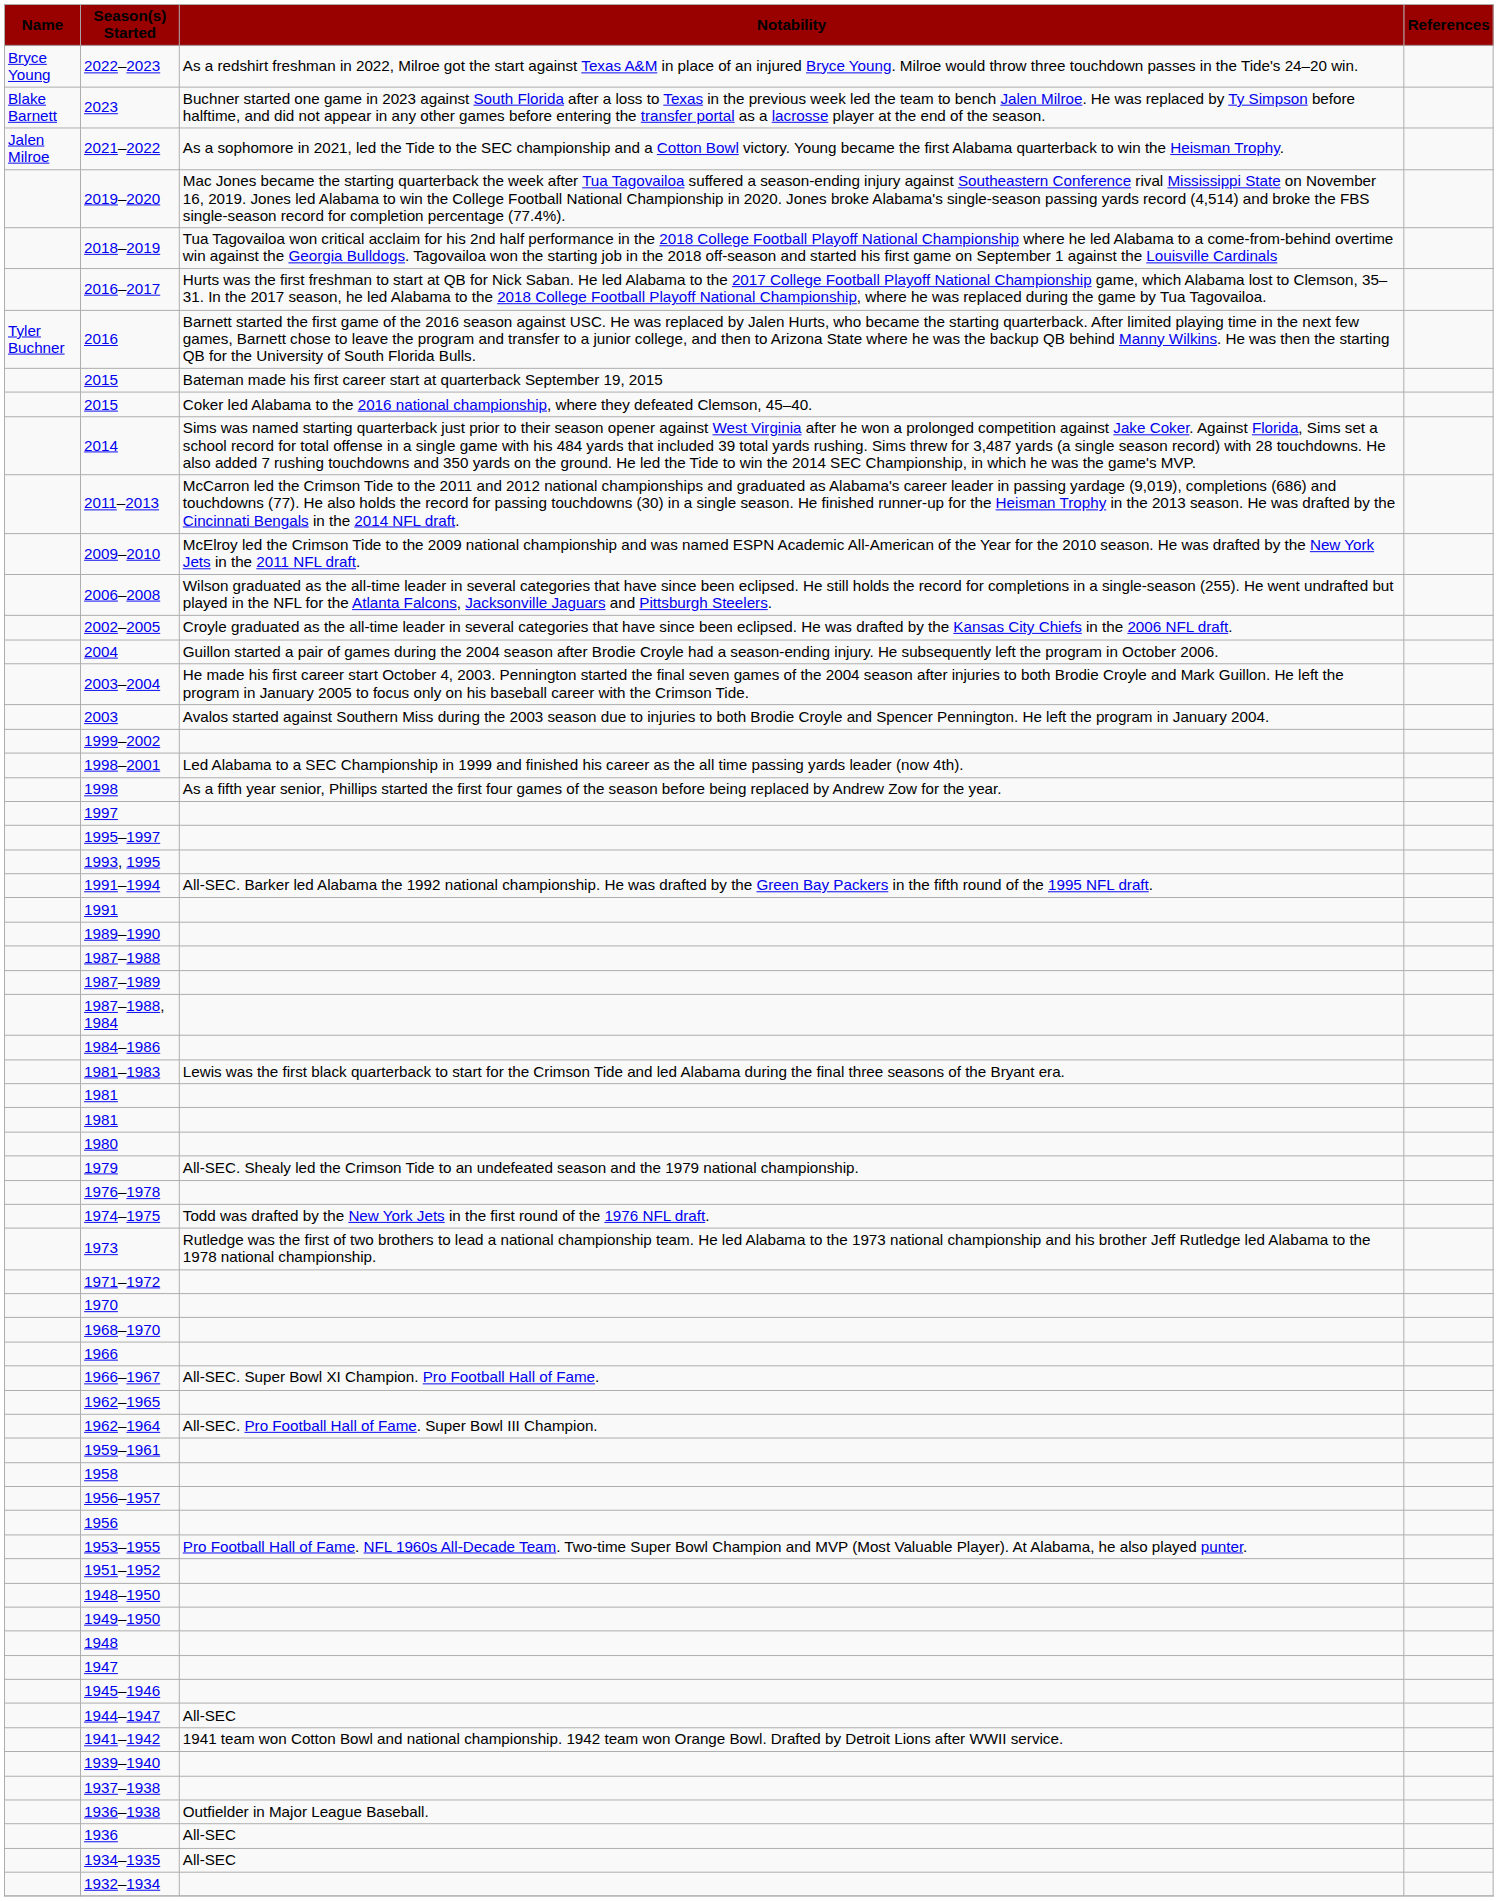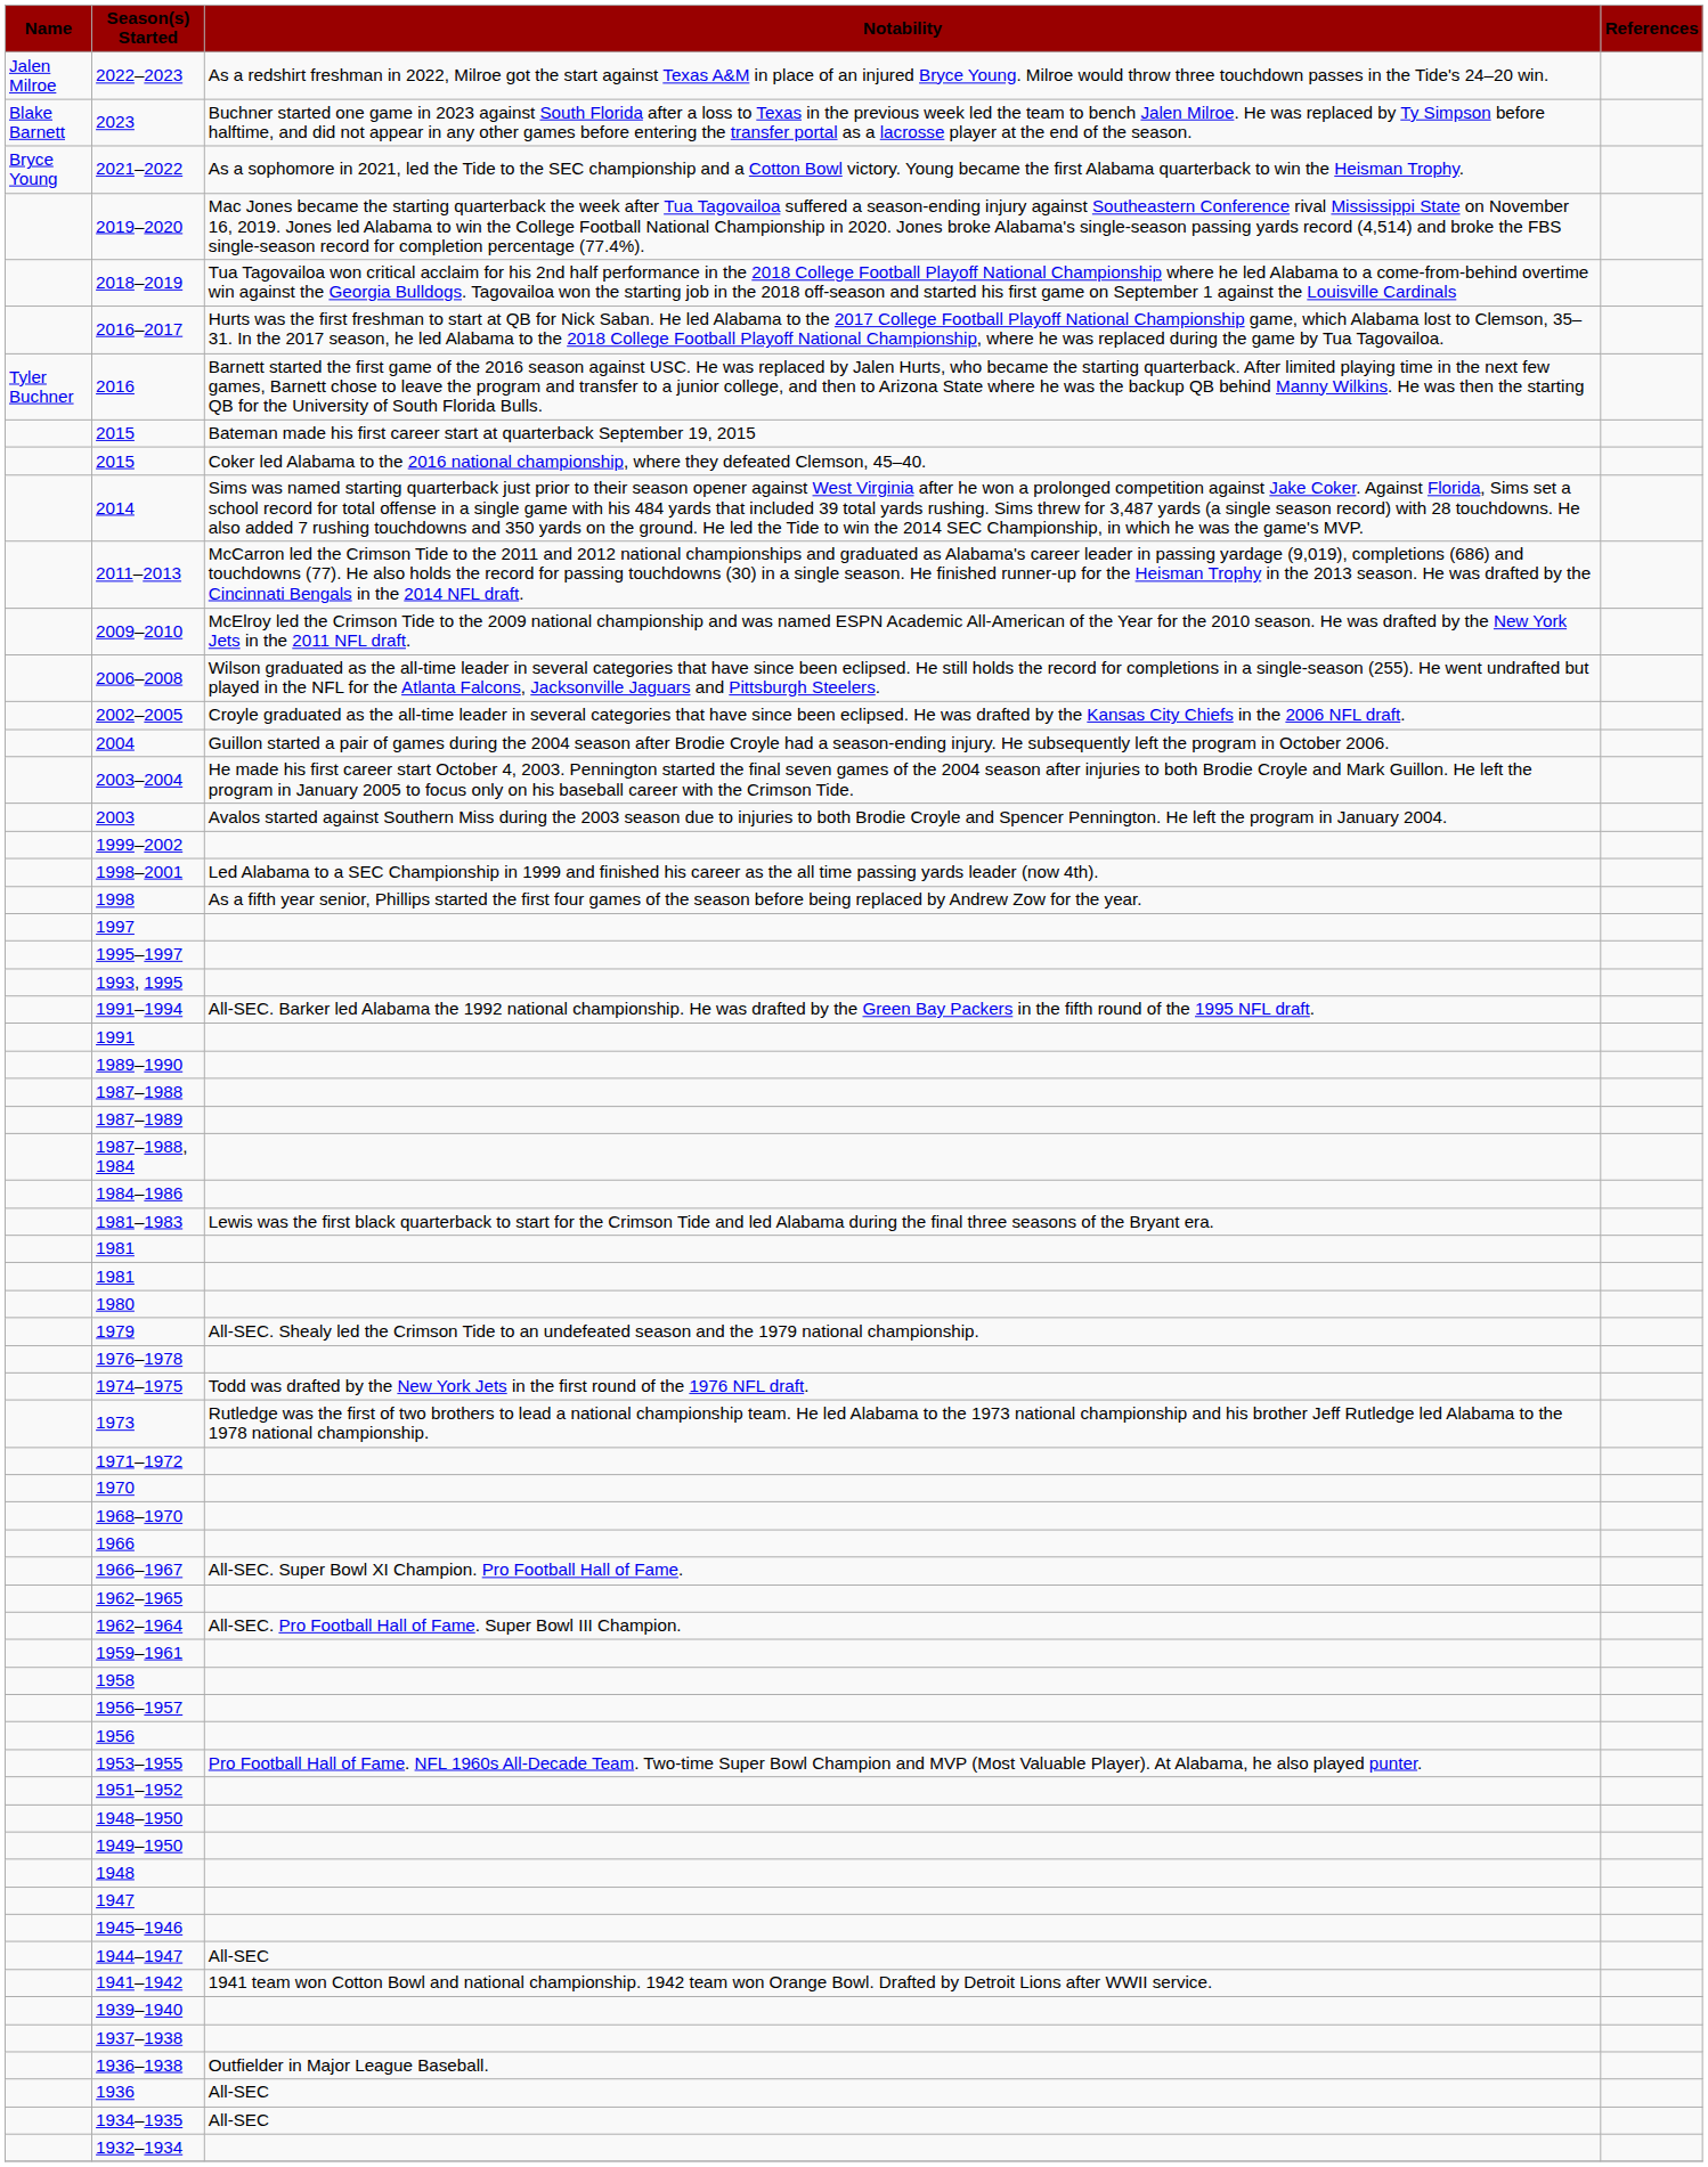 <table class="wikitable sortable" style="text-align:left;">
 <tr>
 <th style="background:#990000;"><span>Name</span></th>
 <th style="background:#990000;"><span>Season(s) Started</span></th>
 <th style="background:#990000;"><span>Notability</span></th>
 <th style="background:#990000;"><span>References</span></th>
 </tr>
 <tr>
-<td><a href='#'>Bryce Young</a></td>
+<td><a href='#'>Jalen Milroe</a></td>
 <td><a href='#'>2022</a>–<a href='#'>2023</a></td>
 <td>As a redshirt freshman in 2022, Milroe got the start against <a href='#'>Texas A&M</a> in place of an injured <a href='#'>Bryce Young</a>. Milroe would throw three touchdown passes in the Tide's 24–20 win.</td>
 <td></td>
 </tr>
 <tr>
 <td><a href='#'>Blake Barnett</a></td>
 <td><a href='#'>2023</a></td>
 <td>Buchner started one game in 2023 against <a href='#'>South Florida</a> after a loss to <a href='#'>Texas</a> in the previous week led the team to bench <a href='#'>Jalen Milroe</a>. He was replaced by <a href='#'>Ty Simpson</a> before halftime, and did not appear in any other games before entering the <a href='#'>transfer portal</a> as a <a href='#'>lacrosse</a> player at the end of the season.</td>
 <td></td>
 </tr>
 <tr>
-<td><a href='#'>Jalen Milroe</a></td>
+<td><a href='#'>Bryce Young</a></td>
 <td><a href='#'>2021</a>–<a href='#'>2022</a></td>
 <td>As a sophomore in 2021, led the Tide to the SEC championship and a <a href='#'>Cotton Bowl</a> victory. Young became the first Alabama quarterback to win the <a href='#'>Heisman Trophy</a>.</td>
 <td></td>
 </tr>
 <tr>
 <td></td>
 <td><a href='#'>2019</a>–<a href='#'>2020</a></td>
 <td>Mac Jones became the starting quarterback the week after <a href='#'>Tua Tagovailoa</a> suffered a season-ending injury against <a href='#'>Southeastern Conference</a> rival <a href='#'>Mississippi State</a> on November 16, 2019. Jones led Alabama to win the College Football National Championship in 2020. Jones broke Alabama's single-season passing yards record (4,514) and broke the FBS single-season record for completion percentage (77.4%).</td>
 <td></td>
 </tr>
 <tr>
 <td></td>
 <td><a href='#'>2018</a>–<a href='#'>2019</a></td>
 <td>Tua Tagovailoa won critical acclaim for his 2nd half performance in the <a href='#'>2018 College Football Playoff National Championship</a> where he led Alabama to a come-from-behind overtime win against the <a href='#'>Georgia Bulldogs</a>. Tagovailoa won the starting job in the 2018 off-season and started his first game on September 1 against the <a href='#'>Louisville Cardinals</a></td>
 <td></td>
 </tr>
 <tr>
 <td></td>
 <td><a href='#'>2016</a>–<a href='#'>2017</a></td>
 <td>Hurts was the first freshman to start at QB for Nick Saban. He led Alabama to the <a href='#'>2017 College Football Playoff National Championship</a> game, which Alabama lost to Clemson, 35–31. In the 2017 season, he led Alabama to the <a href='#'>2018 College Football Playoff National Championship</a>, where he was replaced during the game by Tua Tagovailoa.</td>
 <td></td>
 </tr>
 <tr>
 <td><a href='#'>Tyler Buchner</a></td>
 <td><a href='#'>2016</a></td>
 <td>Barnett started the first game of the 2016 season against USC.  He was replaced by Jalen Hurts, who became the starting quarterback.  After limited playing time in the next few games, Barnett chose to leave the program and transfer to a junior college, and then to Arizona State where he was the backup QB behind <a href='#'>Manny Wilkins</a>. He was then the starting QB for the University of South Florida Bulls.</td>
 <td></td>
 </tr>
 <tr>
 <td></td>
 <td><a href='#'>2015</a></td>
 <td>Bateman made his first career start at quarterback September 19, 2015</td>
 <td></td>
 </tr>
 <tr>
 <td></td>
 <td><a href='#'>2015</a></td>
 <td>Coker led Alabama to the <a href='#'>2016 national championship</a>, where they defeated Clemson, 45–40.</td>
 <td></td>
 </tr>
 <tr>
 <td></td>
 <td><a href='#'>2014</a></td>
 <td>Sims was named starting quarterback just prior to their season opener against <a href='#'>West Virginia</a> after he won a prolonged competition against <a href='#'>Jake Coker</a>. Against <a href='#'>Florida</a>, Sims set a school record for total offense in a single game with his 484 yards that included 39 total yards rushing. Sims threw for 3,487 yards (a single season record) with 28 touchdowns. He also added 7 rushing touchdowns and 350 yards on the ground.  He led the Tide to win the 2014 SEC Championship, in which he was the game's MVP.</td>
 <td></td>
 </tr>
 <tr>
 <td></td>
 <td><a href='#'>2011</a>–<a href='#'>2013</a></td>
 <td>McCarron led the Crimson Tide to the 2011 and 2012 national championships and graduated as Alabama's career leader in passing yardage (9,019), completions (686) and touchdowns (77). He also holds the record for passing touchdowns (30) in a single season. He finished runner-up for the <a href='#'>Heisman Trophy</a> in the 2013 season. He was drafted by the <a href='#'>Cincinnati Bengals</a> in the <a href='#'>2014 NFL draft</a>.</td>
 <td></td>
 </tr>
 <tr>
 <td></td>
 <td><a href='#'>2009</a>–<a href='#'>2010</a></td>
 <td>McElroy led the Crimson Tide to the 2009 national championship and was named ESPN Academic All-American of the Year for the 2010 season. He was drafted by the <a href='#'>New York Jets</a> in the <a href='#'>2011 NFL draft</a>.</td>
 <td></td>
 </tr>
 <tr>
 <td></td>
 <td><a href='#'>2006</a>–<a href='#'>2008</a></td>
 <td>Wilson graduated as the all-time leader in several categories that have since been eclipsed. He still holds the record for completions in a single-season (255). He went undrafted but played in the NFL for the <a href='#'>Atlanta Falcons</a>, <a href='#'>Jacksonville Jaguars</a> and <a href='#'>Pittsburgh Steelers</a>.</td>
 <td></td>
 </tr>
 <tr>
 <td></td>
 <td><a href='#'>2002</a>–<a href='#'>2005</a></td>
 <td>Croyle graduated as the all-time leader in several categories that have since been eclipsed. He was drafted by the <a href='#'>Kansas City Chiefs</a> in the <a href='#'>2006 NFL draft</a>.</td>
 <td></td>
 </tr>
 <tr>
 <td></td>
 <td><a href='#'>2004</a></td>
 <td>Guillon started a pair of games during the 2004 season after Brodie Croyle had a season-ending injury. He subsequently left the program in October 2006.</td>
 <td></td>
 </tr>
 <tr>
 <td></td>
 <td><a href='#'>2003</a>–<a href='#'>2004</a></td>
 <td>He made his first career start October 4, 2003. Pennington started the final seven games of the 2004 season after injuries to both Brodie Croyle and Mark Guillon. He left the program in January 2005 to focus only on his baseball career with the Crimson Tide.</td>
 <td></td>
 </tr>
 <tr>
 <td></td>
 <td><a href='#'>2003</a></td>
 <td>Avalos started against Southern Miss during the 2003 season due to injuries to both Brodie Croyle and Spencer Pennington. He left the program in January 2004.</td>
 <td></td>
 </tr>
 <tr>
 <td></td>
 <td><a href='#'>1999</a>–<a href='#'>2002</a></td>
 <td></td>
 <td></td>
 </tr>
 <tr>
 <td></td>
 <td><a href='#'>1998</a>–<a href='#'>2001</a></td>
 <td>Led Alabama to a SEC Championship in 1999 and finished his career as the all time passing yards leader (now 4th).</td>
 <td></td>
 </tr>
 <tr>
 <td></td>
 <td><a href='#'>1998</a></td>
 <td>As a fifth year senior, Phillips started the first four games of the season before being replaced by Andrew Zow for the year.</td>
 <td></td>
 </tr>
 <tr>
 <td></td>
 <td><a href='#'>1997</a></td>
 <td></td>
 <td></td>
 </tr>
 <tr>
 <td></td>
 <td><a href='#'>1995</a>–<a href='#'>1997</a></td>
 <td></td>
 <td></td>
 </tr>
 <tr>
 <td></td>
 <td><a href='#'>1993</a>, <a href='#'>1995</a></td>
 <td></td>
 <td></td>
 </tr>
 <tr>
 <td></td>
 <td><a href='#'>1991</a>–<a href='#'>1994</a></td>
 <td>All-SEC. Barker led Alabama the 1992 national championship. He was drafted by the <a href='#'>Green Bay Packers</a> in the fifth round of the <a href='#'>1995 NFL draft</a>.</td>
 <td></td>
 </tr>
 <tr>
 <td></td>
 <td><a href='#'>1991</a></td>
 <td></td>
 <td></td>
 </tr>
 <tr>
 <td></td>
 <td><a href='#'>1989</a>–<a href='#'>1990</a></td>
 <td></td>
 <td></td>
 </tr>
 <tr>
 <td></td>
 <td><a href='#'>1987</a>–<a href='#'>1988</a></td>
 <td></td>
 <td></td>
 </tr>
 <tr>
 <td></td>
 <td><a href='#'>1987</a>–<a href='#'>1989</a></td>
 <td></td>
 <td></td>
 </tr>
 <tr>
 <td></td>
 <td><a href='#'>1987</a>–<a href='#'>1988</a>, <a href='#'>1984</a></td>
 <td></td>
 <td></td>
 </tr>
 <tr>
 <td></td>
 <td><a href='#'>1984</a>–<a href='#'>1986</a></td>
 <td></td>
 <td></td>
 </tr>
 <tr>
 <td></td>
 <td><a href='#'>1981</a>–<a href='#'>1983</a></td>
 <td>Lewis was the first black quarterback to start for the Crimson Tide and led Alabama during the final three seasons of the Bryant era.</td>
 <td></td>
 </tr>
 <tr>
 <td></td>
 <td><a href='#'>1981</a></td>
 <td></td>
 <td></td>
 </tr>
 <tr>
 <td></td>
 <td><a href='#'>1981</a></td>
 <td></td>
 <td></td>
 </tr>
 <tr>
 <td></td>
 <td><a href='#'>1980</a></td>
 <td></td>
 <td></td>
 </tr>
 <tr>
 <td></td>
 <td><a href='#'>1979</a></td>
 <td>All-SEC. Shealy led the Crimson Tide to an undefeated season and the 1979 national championship.</td>
 <td></td>
 </tr>
 <tr>
 <td></td>
 <td><a href='#'>1976</a>–<a href='#'>1978</a></td>
 <td></td>
 <td></td>
 </tr>
 <tr>
 <td></td>
 <td><a href='#'>1974</a>–<a href='#'>1975</a></td>
 <td>Todd was drafted by the <a href='#'>New York Jets</a> in the first round of the <a href='#'>1976 NFL draft</a>.</td>
 <td></td>
 </tr>
 <tr>
 <td></td>
 <td><a href='#'>1973</a></td>
 <td>Rutledge was the first of two brothers to lead a national championship team. He led Alabama to the 1973 national championship and his brother Jeff Rutledge led Alabama to the 1978 national championship.</td>
 <td></td>
 </tr>
 <tr>
 <td></td>
 <td><a href='#'>1971</a>–<a href='#'>1972</a></td>
 <td></td>
 <td></td>
 </tr>
 <tr>
 <td></td>
 <td><a href='#'>1970</a></td>
 <td></td>
 <td></td>
 </tr>
 <tr>
 <td></td>
 <td><a href='#'>1968</a>–<a href='#'>1970</a></td>
 <td></td>
 <td></td>
 </tr>
 <tr>
 <td></td>
 <td><a href='#'>1966</a></td>
 <td></td>
 <td></td>
 </tr>
 <tr>
 <td></td>
 <td><a href='#'>1966</a>–<a href='#'>1967</a></td>
 <td>All-SEC. Super Bowl XI Champion. <a href='#'>Pro Football Hall of Fame</a>.</td>
 <td></td>
 </tr>
 <tr>
 <td></td>
 <td><a href='#'>1962</a>–<a href='#'>1965</a></td>
 <td></td>
 <td></td>
 </tr>
 <tr>
 <td></td>
 <td><a href='#'>1962</a>–<a href='#'>1964</a></td>
 <td>All-SEC. <a href='#'>Pro Football Hall of Fame</a>. Super Bowl III Champion.</td>
 <td></td>
 </tr>
 <tr>
 <td></td>
 <td><a href='#'>1959</a>–<a href='#'>1961</a></td>
 <td></td>
 <td></td>
 </tr>
 <tr>
 <td></td>
 <td><a href='#'>1958</a></td>
 <td></td>
 <td></td>
 </tr>
 <tr>
 <td></td>
 <td><a href='#'>1956</a>–<a href='#'>1957</a></td>
 <td></td>
 <td></td>
 </tr>
 <tr>
 <td></td>
 <td><a href='#'>1956</a></td>
 <td></td>
 <td></td>
 </tr>
 <tr>
 <td></td>
 <td><a href='#'>1953</a>–<a href='#'>1955</a></td>
 <td><a href='#'>Pro Football Hall of Fame</a>. <a href='#'>NFL 1960s All-Decade Team</a>. Two-time Super Bowl Champion and MVP (Most Valuable Player). At Alabama, he also played <a href='#'>punter</a>.</td>
 <td></td>
 </tr>
 <tr>
 <td></td>
 <td><a href='#'>1951</a>–<a href='#'>1952</a></td>
 <td></td>
 <td></td>
 </tr>
 <tr>
 <td></td>
 <td><a href='#'>1948</a>–<a href='#'>1950</a></td>
 <td></td>
 <td></td>
 </tr>
 <tr>
 <td></td>
 <td><a href='#'>1949</a>–<a href='#'>1950</a></td>
 <td></td>
 <td></td>
 </tr>
 <tr>
 <td></td>
 <td><a href='#'>1948</a></td>
 <td></td>
 <td></td>
 </tr>
 <tr>
 <td></td>
 <td><a href='#'>1947</a></td>
 <td></td>
 <td></td>
 </tr>
 <tr>
 <td></td>
 <td><a href='#'>1945</a>–<a href='#'>1946</a></td>
 <td></td>
 <td></td>
 </tr>
 <tr>
 <td></td>
 <td><a href='#'>1944</a>–<a href='#'>1947</a></td>
 <td>All-SEC</td>
 <td></td>
 </tr>
 <tr>
 <td></td>
 <td><a href='#'>1941</a>–<a href='#'>1942</a></td>
 <td>1941 team won Cotton Bowl and national championship. 1942 team won Orange Bowl. Drafted by Detroit Lions after WWII service.</td>
 <td></td>
 </tr>
 <tr>
 <td></td>
 <td><a href='#'>1939</a>–<a href='#'>1940</a></td>
 <td></td>
 <td></td>
 </tr>
 <tr>
 <td></td>
 <td><a href='#'>1937</a>–<a href='#'>1938</a></td>
 <td></td>
 <td></td>
 </tr>
 <tr>
 <td></td>
 <td><a href='#'>1936</a>–<a href='#'>1938</a></td>
 <td>Outfielder in Major League Baseball.</td>
 <td></td>
 </tr>
 <tr>
 <td></td>
 <td><a href='#'>1936</a></td>
 <td>All-SEC</td>
 <td></td>
 </tr>
 <tr>
 <td></td>
 <td><a href='#'>1934</a>–<a href='#'>1935</a></td>
 <td>All-SEC</td>
 <td></td>
 </tr>
 <tr>
 <td></td>
 <td><a href='#'>1932</a>–<a href='#'>1934</a></td>
 <td></td>
 <td></td>
 </tr>
 <tr>
 </tr>
 </table>
